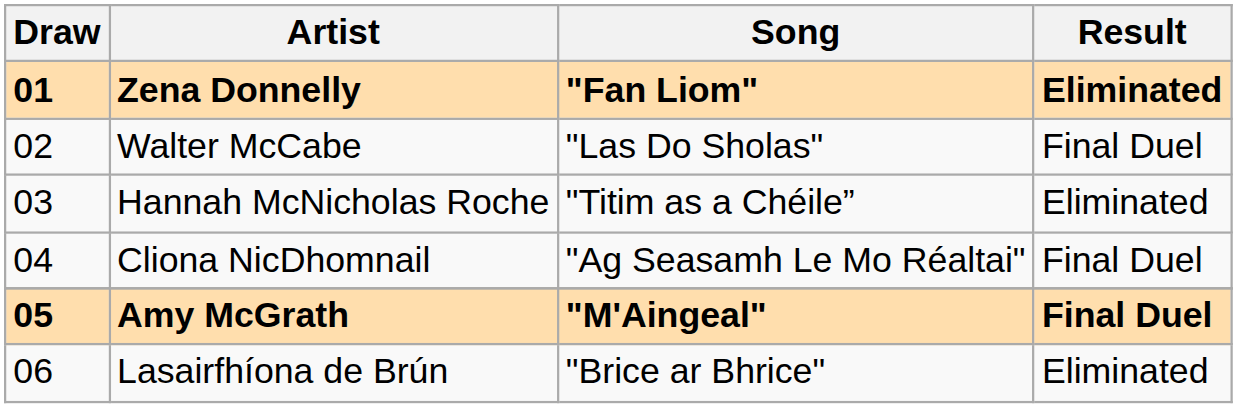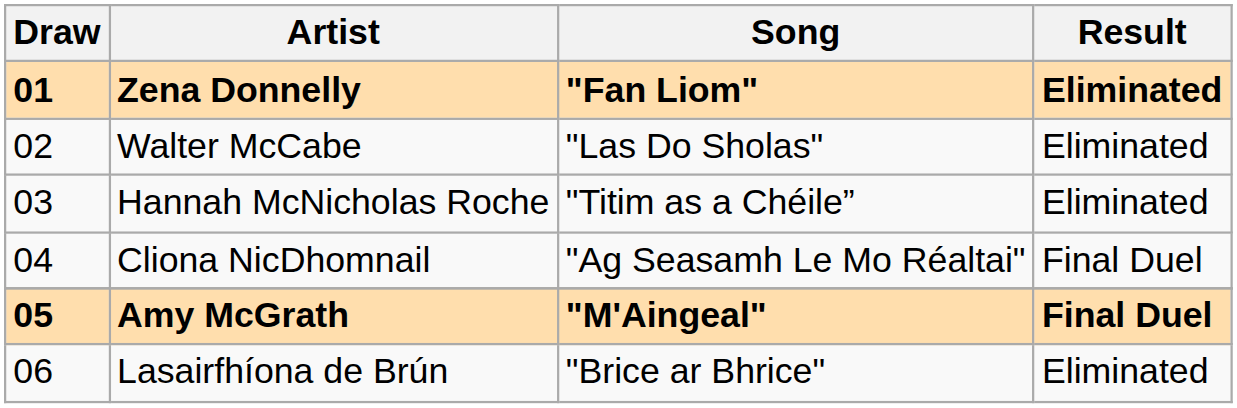 <table class="sortable wikitable">
 <tr>
 <th>Draw</th>
 <th>Artist</th>
 <th>Song</th>
 <th>Result</th>
 </tr>
 <tr style="font-weight: bold; background: navajowhite;">
 <td>01</td>
 <td>Zena Donnelly</td>
 <td>"Fan Liom"</td>
 <td>Eliminated</td>
 </tr>
 <tr>
 <td>02</td>
 <td>Walter McCabe</td>
 <td>"Las Do Sholas"</td>
-<td>Final Duel</td>
+<td>Eliminated</td>
 </tr>
 <tr>
 <td>03</td>
 <td>Hannah McNicholas Roche</td>
 <td>"Titim as a Chéile”</td>
 <td>Eliminated</td>
 </tr>
 <tr>
 <td>04</td>
 <td>Cliona NicDhomnail</td>
 <td>"Ag Seasamh Le Mo Réaltai"</td>
 <td>Final Duel</td>
 </tr>
 <tr>
 </tr>
 <tr style="font-weight: bold; background: navajowhite;">
 <td>05</td>
 <td>Amy McGrath</td>
 <td>"M'Aingeal"</td>
 <td>Final Duel</td>
 </tr>
 <tr>
 <td>06</td>
 <td>Lasairfhíona de Brún</td>
 <td>"Brice ar Bhrice"</td>
 <td>Eliminated</td>
 </tr>
 </table>
